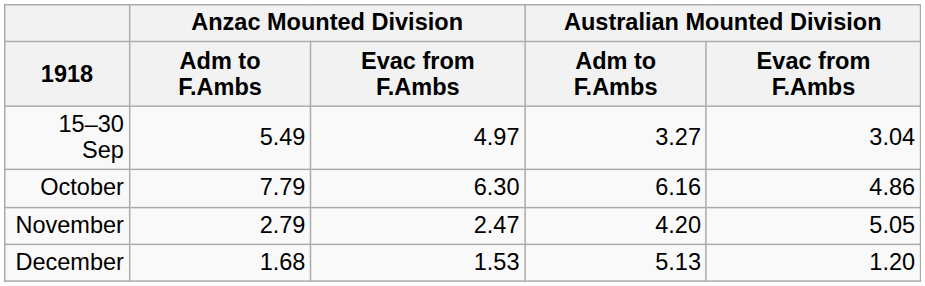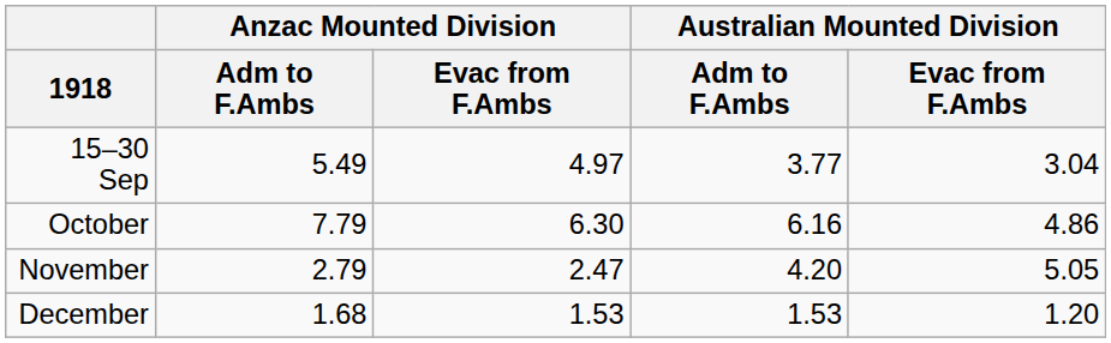 <table class="wikitable" style="text-align:right;margin:1em auto;">
 <tr>
 <th> </th>
 <th colspan=2>Anzac Mounted Division</th>
 <th colspan=2>Australian Mounted Division</th>
 </tr>
 <tr>
 <th>1918</th>
 <th>Adm to F.Ambs</th>
 <th>Evac from F.Ambs</th>
 <th>Adm to F.Ambs</th>
 <th>Evac from F.Ambs</th>
 </tr>
 <tr>
 <td>15–30 Sep</td>
 <td>5.49</td>
 <td>4.97</td>
-<td>3.27</td>
+<td>3.77</td>
 <td>3.04</td>
 </tr>
 <tr>
 <td>October</td>
 <td>7.79</td>
 <td>6.30</td>
 <td>6.16</td>
 <td>4.86</td>
 </tr>
 <tr>
 <td>November</td>
 <td>2.79</td>
 <td>2.47</td>
 <td>4.20</td>
 <td>5.05</td>
 </tr>
 <tr>
 <td>December</td>
 <td>1.68</td>
 <td>1.53</td>
-<td>5.13</td>
+<td>1.53</td>
 <td>1.20</td>
 </tr>
 </table>
